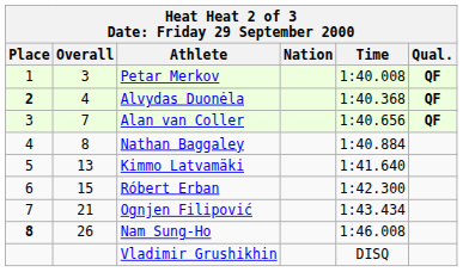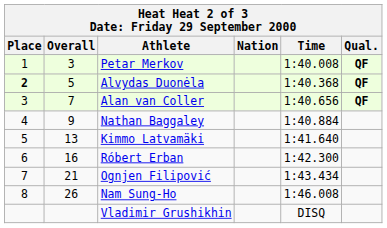 <table class="wikitable sortable">
 <tr>
 <th colspan=6>Heat Heat 2 of 3 <br> Date: Friday 29 September 2000</th>
 </tr>
 <tr>
 <th rowspan=1>Place</th>
 <th rowspan=1>Overall</th>
 <th rowspan=1>Athlete</th>
 <th rowspan=1>Nation</th>
 <th rowspan=1>Time</th>
 <th rowspan=1>Qual.</th>
 </tr>
 <tr bgcolor = "eeffdd">
 <td align="center">1</td>
 <td align="center">3</td>
 <td align="left"><a href='#'>Petar Merkov</a></td>
 <td align="left"></td>
 <td align="center">1:40.008</td>
 <td align="center"><strong>QF</strong></td>
 </tr>
 <tr bgcolor = "eeffdd">
 <td align="center"><strong>2</strong></td>
-<td align="center">4</td>
+<td align="center">5</td>
 <td align="left"><a href='#'>Alvydas Duonėla</a></td>
 <td align="left"></td>
 <td align="center">1:40.368</td>
 <td align="center"><strong>QF</strong></td>
 </tr>
 <tr bgcolor = "eeffdd">
 <td align="center">3</td>
 <td align="center">7</td>
 <td align="left"><a href='#'>Alan van Coller</a></td>
 <td align="left"></td>
 <td align="center">1:40.656</td>
 <td align="center"><strong>QF</strong></td>
 </tr>
 <tr>
 <td align="center">4</td>
-<td align="center">8</td>
+<td align="center">9</td>
 <td align="left"><a href='#'>Nathan Baggaley</a></td>
 <td align="left"></td>
 <td align="center">1:40.884</td>
 <td align="center"></td>
 </tr>
 <tr>
 <td align="center">5</td>
 <td align="center">13</td>
 <td align="left"><a href='#'>Kimmo Latvamäki</a></td>
 <td align="left"></td>
 <td align="center">1:41.640</td>
 <td align="center"></td>
 </tr>
 <tr>
 <td align="center">6</td>
-<td align="center">15</td>
+<td align="center">16</td>
 <td align="left"><a href='#'>Róbert Erban</a></td>
 <td align="left"></td>
 <td align="center">1:42.300</td>
 <td align="center"></td>
 </tr>
 <tr>
 <td align="center">7</td>
 <td align="center">21</td>
 <td align="left"><a href='#'>Ognjen Filipović</a></td>
 <td align="left"></td>
 <td align="center">1:43.434</td>
 <td align="center"></td>
 </tr>
 <tr>
-<td align="center"><strong>8</strong></td>
+<td align="center">8</td>
 <td align="center">26</td>
 <td align="left"><a href='#'>Nam Sung-Ho</a></td>
 <td align="left"></td>
 <td align="center">1:46.008</td>
 <td align="center"></td>
 </tr>
 <tr>
 <td align="center"></td>
 <td align="center"></td>
 <td align="left"><a href='#'>Vladimir Grushikhin</a></td>
 <td align="left"></td>
 <td align="center">DISQ</td>
 <td align="center"></td>
 </tr>
 </table>
